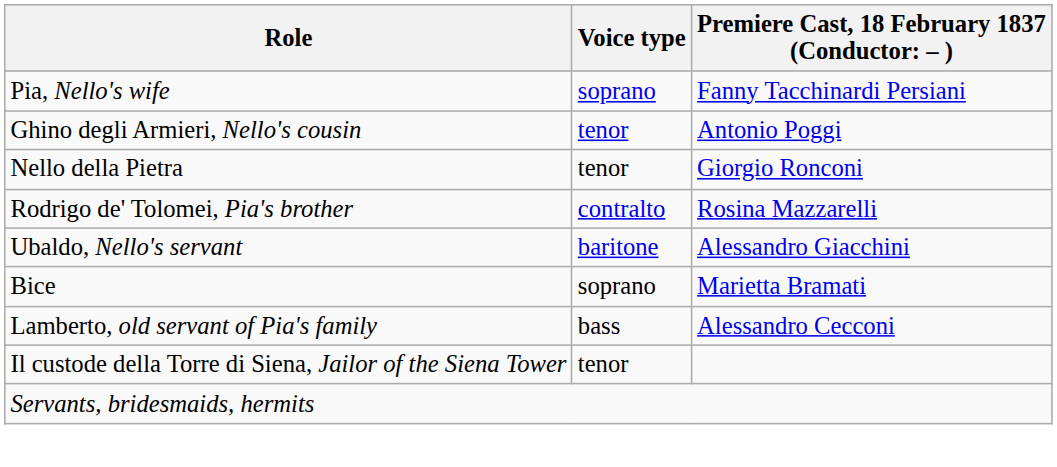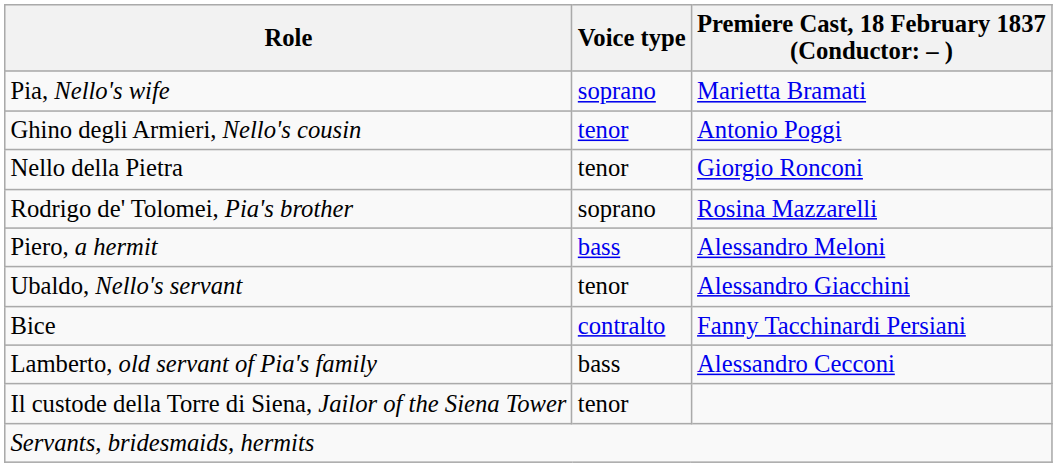 <table class="wikitable">
 <tr>
 <th>Role</th>
 <th>Voice type</th>
 <th>Premiere Cast, 18 February 1837<br>(Conductor: – )</th>
 </tr>
 <tr>
 <td>Pia, <em>Nello's wife</em></td>
 <td><a href='#'>soprano</a></td>
-<td><a href='#'>Fanny Tacchinardi Persiani</a></td>
+<td><a href='#'>Marietta Bramati</a></td>
 </tr>
 <tr>
 <td>Ghino degli Armieri, <em>Nello's cousin</em></td>
 <td><a href='#'>tenor</a></td>
 <td><a href='#'>Antonio Poggi</a></td>
 </tr>
 <tr>
 <td>Nello della Pietra</td>
 <td>tenor</td>
 <td><a href='#'>Giorgio Ronconi</a></td>
 </tr>
 <tr>
 <td>Rodrigo de' Tolomei, <em>Pia's brother</em></td>
-<td><a href='#'>contralto</a></td>
+<td>soprano</td>
 <td><a href='#'>Rosina Mazzarelli</a></td>
 </tr>
 <tr>
+<td>Piero, <em>a hermit</em></td>
+<td><a href='#'>bass</a></td>
+<td><a href='#'>Alessandro Meloni</a></td>
+</tr>
+<tr>
 <td>Ubaldo, <em>Nello's servant</em></td>
-<td><a href='#'>baritone</a></td>
+<td>tenor</td>
 <td><a href='#'>Alessandro Giacchini</a></td>
 </tr>
 <tr>
 <td>Bice</td>
-<td>soprano</td>
-<td><a href='#'>Marietta Bramati</a></td>
+<td><a href='#'>contralto</a></td>
+<td><a href='#'>Fanny Tacchinardi Persiani</a></td>
 </tr>
 <tr>
 <td>Lamberto, <em>old servant of Pia's family</em></td>
 <td>bass</td>
 <td><a href='#'>Alessandro Cecconi</a></td>
 </tr>
 <tr>
 <td>Il custode della Torre di Siena, <em>Jailor of the Siena Tower</em></td>
 <td>tenor</td>
 </tr>
 <tr>
 <td colspan="3"><em>Servants, bridesmaids, hermits</em></td>
 </tr>
 </table>
